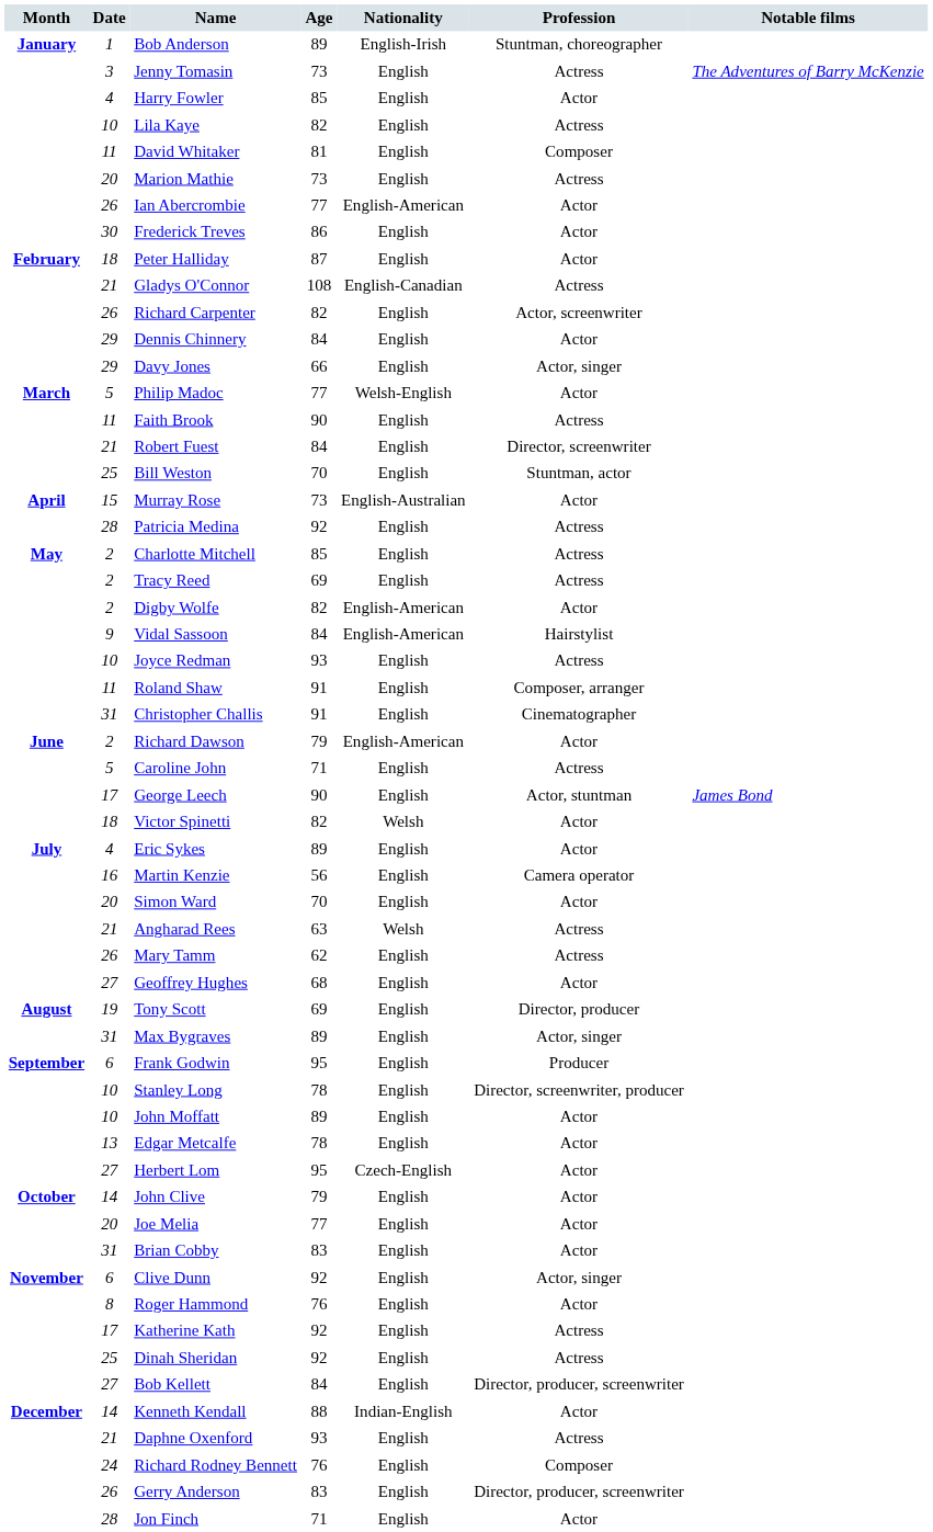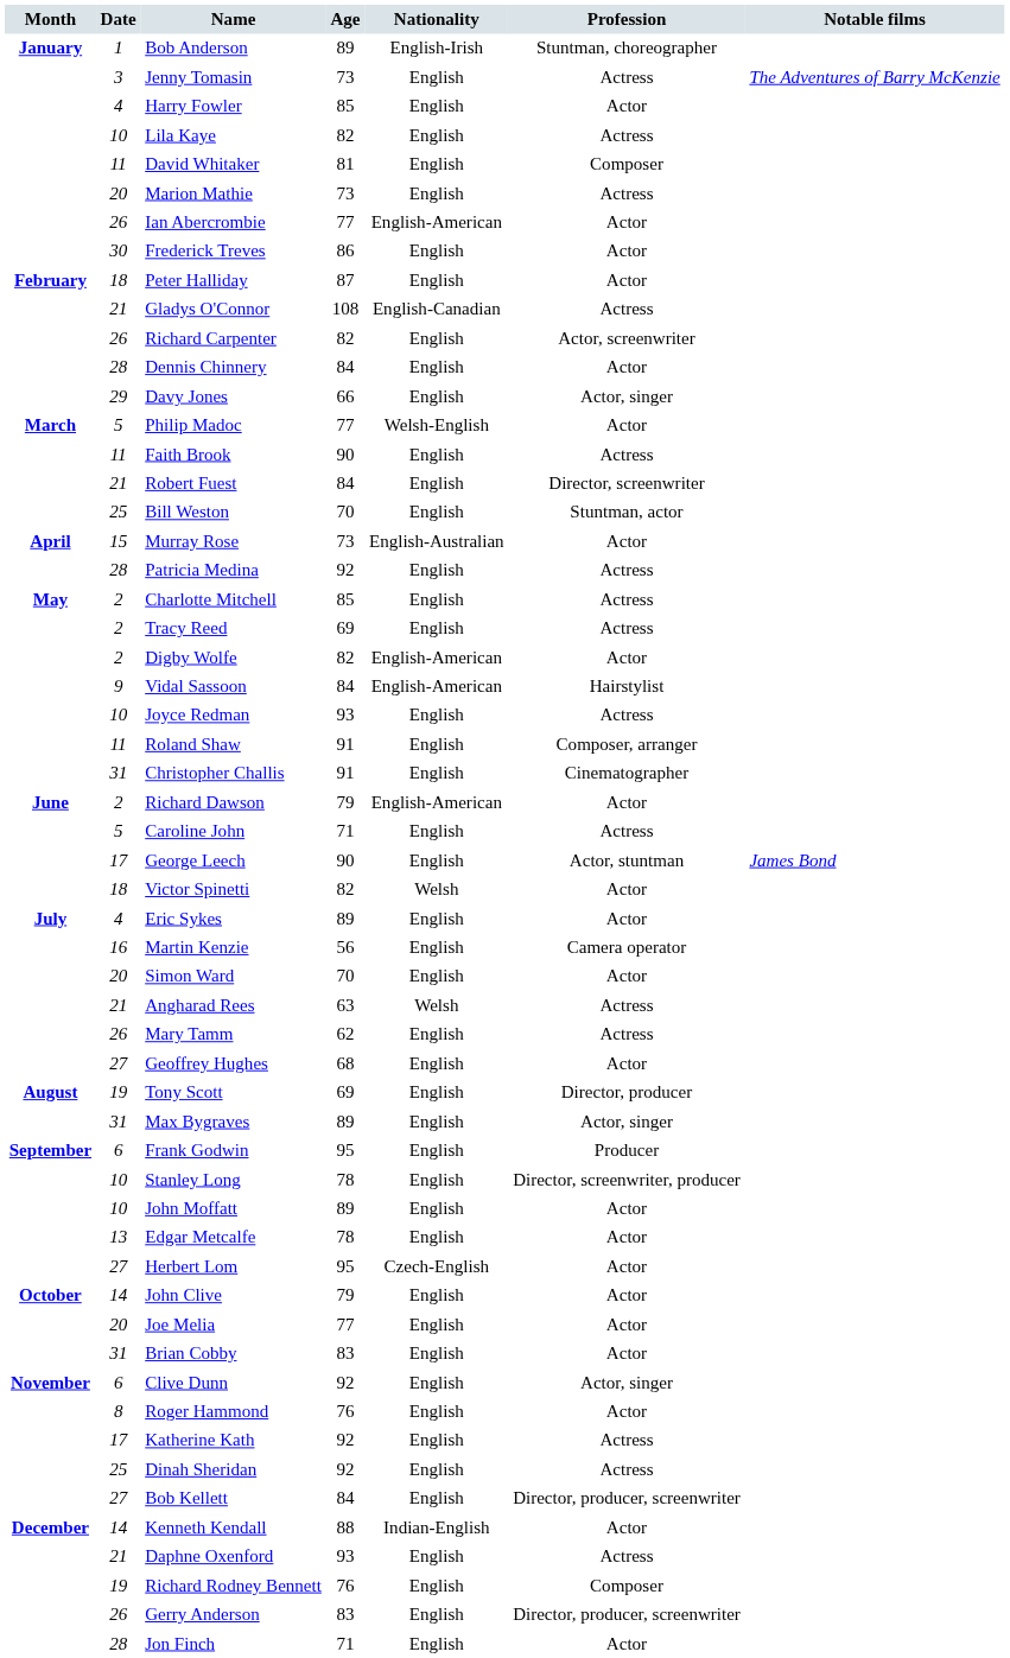 <table cellspacing="0" cellpadding="4" border="0">
 <tr style="background:#dae3e7; text-align:center;">
 <td><strong>Month</strong></td>
 <td><strong>Date</strong></td>
 <td><strong>Name</strong></td>
 <td><strong>Age</strong></td>
 <td><strong>Nationality</strong></td>
 <td><strong>Profession</strong></td>
 <td><strong>Notable films</strong></td>
 </tr>
 <tr valign="top">
 <td rowspan=8 style="text-align:center; vertical-align:top;"><strong><a href='#'>January</a></strong></td>
 <td style="text-align:center;"><em>1</em></td>
 <td><a href='#'>Bob Anderson</a></td>
 <td style="text-align:center;">89</td>
 <td style="text-align:center;">English-Irish</td>
 <td style="text-align:center;">Stuntman, choreographer</td>
 <td></td>
 </tr>
 <tr>
 <td style="text-align:center;"><em>3</em></td>
 <td><a href='#'>Jenny Tomasin</a></td>
 <td style="text-align:center;">73</td>
 <td style="text-align:center;">English</td>
 <td style="text-align:center;">Actress</td>
 <td><em><a href='#'>The Adventures of Barry McKenzie</a></em></td>
 </tr>
 <tr>
 <td style="text-align:center;"><em>4</em></td>
 <td><a href='#'>Harry Fowler</a></td>
 <td style="text-align:center;">85</td>
 <td style="text-align:center;">English</td>
 <td style="text-align:center;">Actor</td>
 <td></td>
 </tr>
 <tr>
 <td style="text-align:center;"><em>10</em></td>
 <td><a href='#'>Lila Kaye</a></td>
 <td style="text-align:center;">82</td>
 <td style="text-align:center;">English</td>
 <td style="text-align:center;">Actress</td>
 <td></td>
 </tr>
 <tr>
 <td style="text-align:center;"><em>11</em></td>
 <td><a href='#'>David Whitaker</a></td>
 <td style="text-align:center;">81</td>
 <td style="text-align:center;">English</td>
 <td style="text-align:center;">Composer</td>
 <td></td>
 </tr>
 <tr>
 <td style="text-align:center;"><em>20</em></td>
 <td><a href='#'>Marion Mathie</a></td>
 <td style="text-align:center;">73</td>
 <td style="text-align:center;">English</td>
 <td style="text-align:center;">Actress</td>
 <td></td>
 </tr>
 <tr>
 <td style="text-align:center;"><em>26</em></td>
 <td><a href='#'>Ian Abercrombie</a></td>
 <td style="text-align:center;">77</td>
 <td style="text-align:center;">English-American</td>
 <td style="text-align:center;">Actor</td>
 <td></td>
 </tr>
 <tr>
 <td style="text-align:center;"><em>30</em></td>
 <td><a href='#'>Frederick Treves</a></td>
 <td style="text-align:center;">86</td>
 <td style="text-align:center;">English</td>
 <td style="text-align:center;">Actor</td>
 <td></td>
 </tr>
 <tr valign="top">
 <td rowspan=5 style="text-align:center; vertical-align:top;"><strong><a href='#'>February</a></strong></td>
 <td style="text-align:center;"><em>18</em></td>
 <td><a href='#'>Peter Halliday</a></td>
 <td style="text-align:center;">87</td>
 <td style="text-align:center;">English</td>
 <td style="text-align:center;">Actor</td>
 <td></td>
 </tr>
 <tr>
 <td style="text-align:center;"><em>21</em></td>
 <td><a href='#'>Gladys O'Connor</a></td>
 <td style="text-align:center;">108</td>
 <td style="text-align:center;">English-Canadian</td>
 <td style="text-align:center;">Actress</td>
 <td></td>
 </tr>
 <tr>
 <td style="text-align:center;"><em>26</em></td>
 <td><a href='#'>Richard Carpenter</a></td>
 <td style="text-align:center;">82</td>
 <td style="text-align:center;">English</td>
 <td style="text-align:center;">Actor, screenwriter</td>
 <td></td>
 </tr>
 <tr>
-<td style="text-align:center;"><em>29</em></td>
+<td style="text-align:center;"><em>28</em></td>
 <td><a href='#'>Dennis Chinnery</a></td>
 <td style="text-align:center;">84</td>
 <td style="text-align:center;">English</td>
 <td style="text-align:center;">Actor</td>
 <td></td>
 </tr>
 <tr>
 <td style="text-align:center;"><em>29</em></td>
 <td><a href='#'>Davy Jones</a></td>
 <td style="text-align:center;">66</td>
 <td style="text-align:center;">English</td>
 <td style="text-align:center;">Actor, singer</td>
 <td></td>
 </tr>
 <tr>
 <td rowspan=4 style="text-align:center; vertical-align:top;"><strong><a href='#'>March</a></strong></td>
 <td style="text-align:center;"><em>5</em></td>
 <td><a href='#'>Philip Madoc</a></td>
 <td style="text-align:center;">77</td>
 <td style="text-align:center;">Welsh-English</td>
 <td style="text-align:center;">Actor</td>
 <td></td>
 </tr>
 <tr>
 <td style="text-align:center;"><em>11</em></td>
 <td><a href='#'>Faith Brook</a></td>
 <td style="text-align:center;">90</td>
 <td style="text-align:center;">English</td>
 <td style="text-align:center;">Actress</td>
 <td></td>
 </tr>
 <tr>
 <td style="text-align:center;"><em>21</em></td>
 <td><a href='#'>Robert Fuest</a></td>
 <td style="text-align:center;">84</td>
 <td style="text-align:center;">English</td>
 <td style="text-align:center;">Director, screenwriter</td>
 <td></td>
 </tr>
 <tr>
 <td style="text-align:center;"><em>25</em></td>
 <td><a href='#'>Bill Weston</a></td>
 <td style="text-align:center;">70</td>
 <td style="text-align:center;">English</td>
 <td style="text-align:center;">Stuntman, actor</td>
 <td></td>
 </tr>
 <tr>
 <td rowspan=2 style="text-align:center; vertical-align:top;"><strong><a href='#'>April</a></strong></td>
 <td style="text-align:center;"><em>15</em></td>
 <td><a href='#'>Murray Rose</a></td>
 <td style="text-align:center;">73</td>
 <td style="text-align:center;">English-Australian</td>
 <td style="text-align:center;">Actor</td>
 <td></td>
 </tr>
 <tr>
 <td style="text-align:center;"><em>28</em></td>
 <td><a href='#'>Patricia Medina</a></td>
 <td style="text-align:center;">92</td>
 <td style="text-align:center;">English</td>
 <td style="text-align:center;">Actress</td>
 <td></td>
 </tr>
 <tr>
 <td rowspan=7 style="text-align:center; vertical-align:top;"><strong><a href='#'>May</a></strong></td>
 <td style="text-align:center;"><em>2</em></td>
 <td><a href='#'>Charlotte Mitchell</a></td>
 <td style="text-align:center;">85</td>
 <td style="text-align:center;">English</td>
 <td style="text-align:center;">Actress</td>
 <td></td>
 </tr>
 <tr>
 <td style="text-align:center;"><em>2</em></td>
 <td><a href='#'>Tracy Reed</a></td>
 <td style="text-align:center;">69</td>
 <td style="text-align:center;">English</td>
 <td style="text-align:center;">Actress</td>
 <td></td>
 </tr>
 <tr>
 <td style="text-align:center;"><em>2</em></td>
 <td><a href='#'>Digby Wolfe</a></td>
 <td style="text-align:center;">82</td>
 <td style="text-align:center;">English-American</td>
 <td style="text-align:center;">Actor</td>
 <td></td>
 </tr>
 <tr>
 <td style="text-align:center;"><em>9</em></td>
 <td><a href='#'>Vidal Sassoon</a></td>
 <td style="text-align:center;">84</td>
 <td style="text-align:center;">English-American</td>
 <td style="text-align:center;">Hairstylist</td>
 <td></td>
 </tr>
 <tr>
 <td style="text-align:center;"><em>10</em></td>
 <td><a href='#'>Joyce Redman</a></td>
 <td style="text-align:center;">93</td>
 <td style="text-align:center;">English</td>
 <td style="text-align:center;">Actress</td>
 <td></td>
 </tr>
 <tr>
 <td style="text-align:center;"><em>11</em></td>
 <td><a href='#'>Roland Shaw</a></td>
 <td style="text-align:center;">91</td>
 <td style="text-align:center;">English</td>
 <td style="text-align:center;">Composer, arranger</td>
 <td></td>
 </tr>
 <tr>
 <td style="text-align:center;"><em>31</em></td>
 <td><a href='#'>Christopher Challis</a></td>
 <td style="text-align:center;">91</td>
 <td style="text-align:center;">English</td>
 <td style="text-align:center;">Cinematographer</td>
 <td></td>
 </tr>
 <tr>
 <td rowspan=4 style="text-align:center; vertical-align:top;"><strong><a href='#'>June</a></strong></td>
 <td style="text-align:center;"><em>2</em></td>
 <td><a href='#'>Richard Dawson</a></td>
 <td style="text-align:center;">79</td>
 <td style="text-align:center;">English-American</td>
 <td style="text-align:center;">Actor</td>
 <td></td>
 </tr>
 <tr>
 <td style="text-align:center;"><em>5</em></td>
 <td><a href='#'>Caroline John</a></td>
 <td style="text-align:center;">71</td>
 <td style="text-align:center;">English</td>
 <td style="text-align:center;">Actress</td>
 <td></td>
 </tr>
 <tr>
 <td style="text-align:center;"><em>17</em></td>
 <td><a href='#'>George Leech</a></td>
 <td style="text-align:center;">90</td>
 <td style="text-align:center;">English</td>
 <td style="text-align:center;">Actor, stuntman</td>
 <td><em><a href='#'>James Bond</a></em></td>
 </tr>
 <tr>
 <td style="text-align:center;"><em>18</em></td>
 <td><a href='#'>Victor Spinetti</a></td>
 <td style="text-align:center;">82</td>
 <td style="text-align:center;">Welsh</td>
 <td style="text-align:center;">Actor</td>
 <td></td>
 </tr>
 <tr>
 <td rowspan=6 style="text-align:center; vertical-align:top;"><strong><a href='#'>July</a></strong></td>
 <td style="text-align:center;"><em>4</em></td>
 <td><a href='#'>Eric Sykes</a></td>
 <td style="text-align:center;">89</td>
 <td style="text-align:center;">English</td>
 <td style="text-align:center;">Actor</td>
 <td></td>
 </tr>
 <tr>
 <td style="text-align:center;"><em>16</em></td>
 <td><a href='#'>Martin Kenzie</a></td>
 <td style="text-align:center;">56</td>
 <td style="text-align:center;">English</td>
 <td style="text-align:center;">Camera operator</td>
 <td></td>
 </tr>
 <tr>
 <td style="text-align:center;"><em>20</em></td>
 <td><a href='#'>Simon Ward</a></td>
 <td style="text-align:center;">70</td>
 <td style="text-align:center;">English</td>
 <td style="text-align:center;">Actor</td>
 <td></td>
 </tr>
 <tr>
 <td style="text-align:center;"><em>21</em></td>
 <td><a href='#'>Angharad Rees</a></td>
 <td style="text-align:center;">63</td>
 <td style="text-align:center;">Welsh</td>
 <td style="text-align:center;">Actress</td>
 <td></td>
 </tr>
 <tr>
 <td style="text-align:center;"><em>26</em></td>
 <td><a href='#'>Mary Tamm</a></td>
 <td style="text-align:center;">62</td>
 <td style="text-align:center;">English</td>
 <td style="text-align:center;">Actress</td>
 <td></td>
 </tr>
 <tr>
 <td style="text-align:center;"><em>27</em></td>
 <td><a href='#'>Geoffrey Hughes</a></td>
 <td style="text-align:center;">68</td>
 <td style="text-align:center;">English</td>
 <td style="text-align:center;">Actor</td>
 <td></td>
 </tr>
 <tr>
 <td rowspan=2 style="text-align:center; vertical-align:top;"><strong><a href='#'>August</a></strong></td>
 <td style="text-align:center;"><em>19</em></td>
 <td><a href='#'>Tony Scott</a></td>
 <td style="text-align:center;">69</td>
 <td style="text-align:center;">English</td>
 <td style="text-align:center;">Director, producer</td>
 <td></td>
 </tr>
 <tr>
 <td style="text-align:center;"><em>31</em></td>
 <td><a href='#'>Max Bygraves</a></td>
 <td style="text-align:center;">89</td>
 <td style="text-align:center;">English</td>
 <td style="text-align:center;">Actor, singer</td>
 <td></td>
 </tr>
 <tr>
 <td rowspan=5 style="text-align:center; vertical-align:top;"><strong><a href='#'>September</a></strong></td>
 <td style="text-align:center;"><em>6</em></td>
 <td><a href='#'>Frank Godwin</a></td>
 <td style="text-align:center;">95</td>
 <td style="text-align:center;">English</td>
 <td style="text-align:center;">Producer</td>
 <td></td>
 </tr>
 <tr>
 <td style="text-align:center;"><em>10</em></td>
 <td><a href='#'>Stanley Long</a></td>
 <td style="text-align:center;">78</td>
 <td style="text-align:center;">English</td>
 <td style="text-align:center;">Director, screenwriter, producer</td>
 <td></td>
 </tr>
 <tr>
 <td style="text-align:center;"><em>10</em></td>
 <td><a href='#'>John Moffatt</a></td>
 <td style="text-align:center;">89</td>
 <td style="text-align:center;">English</td>
 <td style="text-align:center;">Actor</td>
 <td></td>
 </tr>
 <tr>
 <td style="text-align:center;"><em>13</em></td>
 <td><a href='#'>Edgar Metcalfe</a></td>
 <td style="text-align:center;">78</td>
 <td style="text-align:center;">English</td>
 <td style="text-align:center;">Actor</td>
 <td></td>
 </tr>
 <tr>
 <td style="text-align:center;"><em>27</em></td>
 <td><a href='#'>Herbert Lom</a></td>
 <td style="text-align:center;">95</td>
 <td style="text-align:center;">Czech-English</td>
 <td style="text-align:center;">Actor</td>
 <td></td>
 </tr>
 <tr>
 <td rowspan=3 style="text-align:center; vertical-align:top;"><strong><a href='#'>October</a></strong></td>
 <td style="text-align:center;"><em>14</em></td>
 <td><a href='#'>John Clive</a></td>
 <td style="text-align:center;">79</td>
 <td style="text-align:center;">English</td>
 <td style="text-align:center;">Actor</td>
 <td></td>
 </tr>
 <tr>
 <td style="text-align:center;"><em>20</em></td>
 <td><a href='#'>Joe Melia</a></td>
 <td style="text-align:center;">77</td>
 <td style="text-align:center;">English</td>
 <td style="text-align:center;">Actor</td>
 <td></td>
 </tr>
 <tr>
 <td style="text-align:center;"><em>31</em></td>
 <td><a href='#'>Brian Cobby</a></td>
 <td style="text-align:center;">83</td>
 <td style="text-align:center;">English</td>
 <td style="text-align:center;">Actor</td>
 <td></td>
 </tr>
 <tr>
 <td rowspan=5 style="text-align:center; vertical-align:top;"><strong><a href='#'>November</a></strong></td>
 <td style="text-align:center;"><em>6</em></td>
 <td><a href='#'>Clive Dunn</a></td>
 <td style="text-align:center;">92</td>
 <td style="text-align:center;">English</td>
 <td style="text-align:center;">Actor, singer</td>
 <td></td>
 </tr>
 <tr>
 <td style="text-align:center;"><em>8</em></td>
 <td><a href='#'>Roger Hammond</a></td>
 <td style="text-align:center;">76</td>
 <td style="text-align:center;">English</td>
 <td style="text-align:center;">Actor</td>
 <td></td>
 </tr>
 <tr>
 <td style="text-align:center;"><em>17</em></td>
 <td><a href='#'>Katherine Kath</a></td>
 <td style="text-align:center;">92</td>
 <td style="text-align:center;">English</td>
 <td style="text-align:center;">Actress</td>
 <td></td>
 </tr>
 <tr>
 <td style="text-align:center;"><em>25</em></td>
 <td><a href='#'>Dinah Sheridan</a></td>
 <td style="text-align:center;">92</td>
 <td style="text-align:center;">English</td>
 <td style="text-align:center;">Actress</td>
 <td></td>
 </tr>
 <tr>
 <td style="text-align:center;"><em>27</em></td>
 <td><a href='#'>Bob Kellett</a></td>
 <td style="text-align:center;">84</td>
 <td style="text-align:center;">English</td>
 <td style="text-align:center;">Director, producer, screenwriter</td>
 <td></td>
 </tr>
 <tr>
 <td rowspan=5 style="text-align:center; vertical-align:top;"><strong><a href='#'>December</a></strong></td>
 <td style="text-align:center;"><em>14</em></td>
 <td><a href='#'>Kenneth Kendall</a></td>
 <td style="text-align:center;">88</td>
 <td style="text-align:center;">Indian-English</td>
 <td style="text-align:center;">Actor</td>
 <td></td>
 </tr>
 <tr>
 <td style="text-align:center;"><em>21</em></td>
 <td><a href='#'>Daphne Oxenford</a></td>
 <td style="text-align:center;">93</td>
 <td style="text-align:center;">English</td>
 <td style="text-align:center;">Actress</td>
 <td></td>
 </tr>
 <tr>
-<td style="text-align:center;"><em>24</em></td>
+<td style="text-align:center;"><em>19</em></td>
 <td><a href='#'>Richard Rodney Bennett</a></td>
 <td style="text-align:center;">76</td>
 <td style="text-align:center;">English</td>
 <td style="text-align:center;">Composer</td>
 <td></td>
 </tr>
 <tr>
 <td style="text-align:center;"><em>26</em></td>
 <td><a href='#'>Gerry Anderson</a></td>
 <td style="text-align:center;">83</td>
 <td style="text-align:center;">English</td>
 <td style="text-align:center;">Director, producer, screenwriter</td>
 <td></td>
 </tr>
 <tr>
 <td style="text-align:center;"><em>28</em></td>
 <td><a href='#'>Jon Finch</a></td>
 <td style="text-align:center;">71</td>
 <td style="text-align:center;">English</td>
 <td style="text-align:center;">Actor</td>
 <td></td>
 </tr>
 </table>
